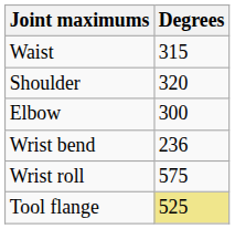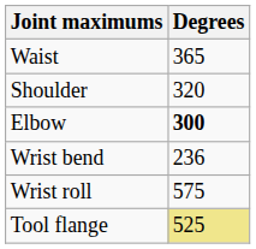 <table class="wikitable">
 <tr>
 <th>Joint maximums</th>
 <th>Degrees</th>
 </tr>
 <tr>
 <td>Waist</td>
-<td>315</td>
+<td>365</td>
 </tr>
 <tr>
 <td>Shoulder</td>
 <td>320</td>
 </tr>
 <tr>
 <td>Elbow</td>
-<td>300</td>
+<td><strong>300</strong></td>
 </tr>
 <tr>
 <td>Wrist bend</td>
 <td>236</td>
 </tr>
 <tr>
 <td>Wrist roll</td>
 <td>575</td>
 </tr>
 <tr>
 <td>Tool flange</td>
 <td style="background: khaki;">525</td>
 </tr>
 </table>
